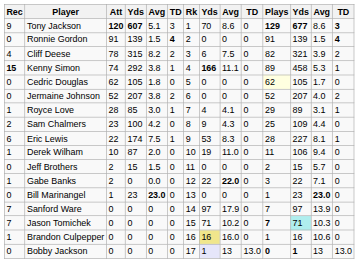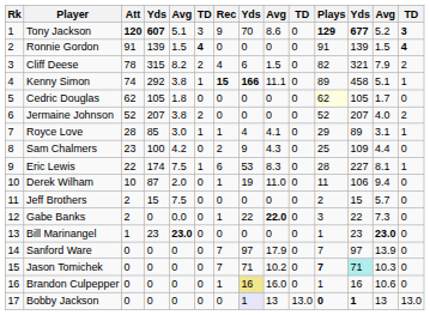 <table class="wikitable" style="font-size:90%;">
 <tr>
-<th>Rec</th>
+<th>Rk</th>
 <th>Player</th>
 <th>Att</th>
 <th>Yds</th>
 <th>Avg</th>
 <th>TD</th>
-<th>Rk</th>
+<th>Rec</th>
 <th>Yds</th>
 <th>Avg</th>
 <th>TD</th>
 <th>Plays</th>
 <th>Yds</th>
 <th>Avg</th>
 <th>TD</th>
 </tr>
 <tr>
-<td>9</td>
+<td>1</td>
 <td>Tony Jackson</td>
 <td><strong>120</strong></td>
 <td><strong>607</strong></td>
 <td>5.1</td>
 <td>3</td>
-<td>1</td>
+<td>9</td>
 <td>70</td>
 <td>8.6</td>
 <td>0</td>
 <td><strong>129</strong></td>
 <td><strong>677</strong></td>
-<td>8.6</td>
+<td>5.2</td>
 <td><strong>3</strong></td>
 </tr>
 <tr>
-<td>0</td>
+<td>2</td>
 <td>Ronnie Gordon</td>
 <td>91</td>
 <td>139</td>
 <td>1.5</td>
 <td><strong>4</strong></td>
-<td>2</td>
+<td>0</td>
 <td>0</td>
 <td>0</td>
 <td>0</td>
 <td>91</td>
 <td>139</td>
 <td>1.5</td>
 <td><strong>4</strong></td>
 </tr>
 <tr>
-<td>4</td>
+<td>3</td>
 <td>Cliff Deese</td>
 <td>78</td>
 <td>315</td>
 <td>8.2</td>
 <td>2</td>
-<td>3</td>
+<td>4</td>
 <td>6</td>
-<td>7.5</td>
+<td>1.5</td>
 <td>0</td>
 <td>82</td>
 <td>321</td>
-<td>3.9</td>
+<td>7.9</td>
 <td>2</td>
 </tr>
 <tr>
-<td><strong>15</strong></td>
+<td>4</td>
 <td>Kenny Simon</td>
 <td>74</td>
 <td>292</td>
 <td>3.8</td>
 <td>1</td>
-<td>4</td>
+<td><strong>15</strong></td>
 <td><strong>166</strong></td>
 <td>11.1</td>
 <td>0</td>
 <td>89</td>
 <td>458</td>
-<td>5.3</td>
+<td>5.1</td>
 <td>1</td>
 </tr>
 <tr>
-<td>0</td>
+<td>5</td>
 <td>Cedric Douglas</td>
 <td>62</td>
 <td>105</td>
 <td>1.8</td>
 <td>0</td>
-<td>5</td>
+<td>0</td>
 <td>0</td>
 <td>0</td>
 <td>0</td>
 <td style="background: lightyellow;">62</td>
 <td>105</td>
 <td>1.7</td>
 <td>0</td>
 </tr>
 <tr>
-<td>0</td>
+<td>6</td>
 <td>Jermaine Johnson</td>
 <td>52</td>
 <td>207</td>
 <td>3.8</td>
 <td>2</td>
-<td>6</td>
+<td>0</td>
 <td>0</td>
 <td>0</td>
 <td>0</td>
 <td>52</td>
 <td>207</td>
 <td>4.0</td>
 <td>2</td>
 </tr>
 <tr>
-<td>1</td>
+<td>7</td>
 <td>Royce Love</td>
 <td>28</td>
 <td>85</td>
 <td>3.0</td>
 <td>1</td>
-<td>7</td>
+<td>1</td>
 <td>4</td>
 <td>4.1</td>
 <td>0</td>
 <td>29</td>
 <td>89</td>
 <td>3.1</td>
 <td>1</td>
 </tr>
 <tr>
-<td>2</td>
+<td>8</td>
 <td>Sam Chalmers</td>
 <td>23</td>
 <td>100</td>
 <td>4.2</td>
 <td>0</td>
-<td>8</td>
+<td>2</td>
 <td>9</td>
 <td>4.3</td>
 <td>0</td>
 <td>25</td>
 <td>109</td>
 <td>4.4</td>
 <td>0</td>
 </tr>
 <tr>
-<td>6</td>
+<td>9</td>
 <td>Eric Lewis</td>
 <td>22</td>
 <td>174</td>
 <td>7.5</td>
 <td>1</td>
-<td>9</td>
+<td>6</td>
 <td>53</td>
 <td>8.3</td>
 <td>0</td>
 <td>28</td>
 <td>227</td>
 <td>8.1</td>
 <td>1</td>
 </tr>
 <tr>
-<td>1</td>
+<td>10</td>
 <td>Derek Wilham</td>
 <td>10</td>
 <td>87</td>
 <td>2.0</td>
 <td>0</td>
-<td>10</td>
+<td>1</td>
 <td>19</td>
 <td>11.0</td>
 <td>0</td>
 <td>11</td>
 <td>106</td>
 <td>9.4</td>
 <td>0</td>
 </tr>
 <tr>
-<td>0</td>
+<td>11</td>
 <td>Jeff Brothers</td>
 <td>2</td>
 <td>15</td>
-<td>1.5</td>
+<td>7.5</td>
 <td>0</td>
-<td>11</td>
+<td>0</td>
 <td>0</td>
 <td>0</td>
 <td>0</td>
 <td>2</td>
 <td>15</td>
 <td>5.7</td>
 <td>0</td>
 </tr>
 <tr>
-<td>1</td>
+<td>12</td>
 <td>Gabe Banks</td>
 <td>2</td>
 <td>0</td>
 <td>0.0</td>
 <td>0</td>
-<td>12</td>
+<td>1</td>
 <td>22</td>
 <td><strong>22.0</strong></td>
 <td>0</td>
 <td>3</td>
 <td>22</td>
-<td>7.1</td>
+<td>7.3</td>
 <td>0</td>
 </tr>
 <tr>
-<td>0</td>
+<td>13</td>
 <td>Bill Marinangel</td>
 <td>1</td>
 <td>23</td>
 <td><strong>23.0</strong></td>
 <td>0</td>
-<td>13</td>
+<td>0</td>
 <td>0</td>
 <td>0</td>
 <td>0</td>
 <td>1</td>
 <td>23</td>
 <td><strong>23.0</strong></td>
 <td>0</td>
 </tr>
 <tr>
-<td>7</td>
+<td>14</td>
 <td>Sanford Ware</td>
 <td>0</td>
 <td>0</td>
 <td>0</td>
 <td>0</td>
-<td>14</td>
+<td>7</td>
 <td>97</td>
 <td>17.9</td>
 <td>0</td>
 <td>7</td>
 <td>97</td>
 <td>13.9</td>
 <td>0</td>
 </tr>
 <tr>
-<td>7</td>
+<td>15</td>
 <td>Jason Tomichek</td>
 <td>0</td>
 <td>0</td>
 <td>0</td>
 <td>0</td>
-<td>15</td>
+<td>7</td>
 <td>71</td>
 <td>10.2</td>
 <td>0</td>
 <td><strong>7</strong></td>
 <td style="background: paleturquoise;">71</td>
 <td>10.3</td>
 <td>0</td>
 </tr>
 <tr>
-<td>1</td>
+<td>16</td>
 <td>Brandon Culpepper</td>
 <td>0</td>
 <td>0</td>
 <td>0</td>
 <td>0</td>
-<td>16</td>
+<td>1</td>
 <td style="background: khaki;">16</td>
 <td>16.0</td>
 <td>0</td>
 <td>1</td>
 <td>16</td>
 <td>10.6</td>
 <td>0</td>
 </tr>
 <tr>
-<td>0</td>
+<td>17</td>
 <td>Bobby Jackson</td>
 <td>0</td>
 <td>0</td>
 <td>0</td>
 <td>0</td>
-<td>17</td>
+<td>0</td>
 <td style="background: lavender;">1</td>
 <td>13</td>
 <td>13.0</td>
 <td><strong>0</strong></td>
 <td><strong>1</strong></td>
 <td>13</td>
 <td>13.0</td>
 </tr>
 </table>
